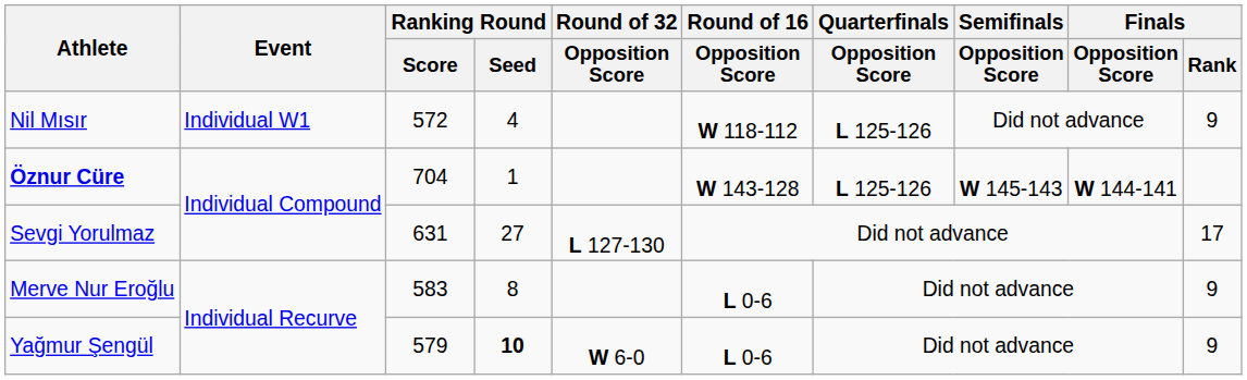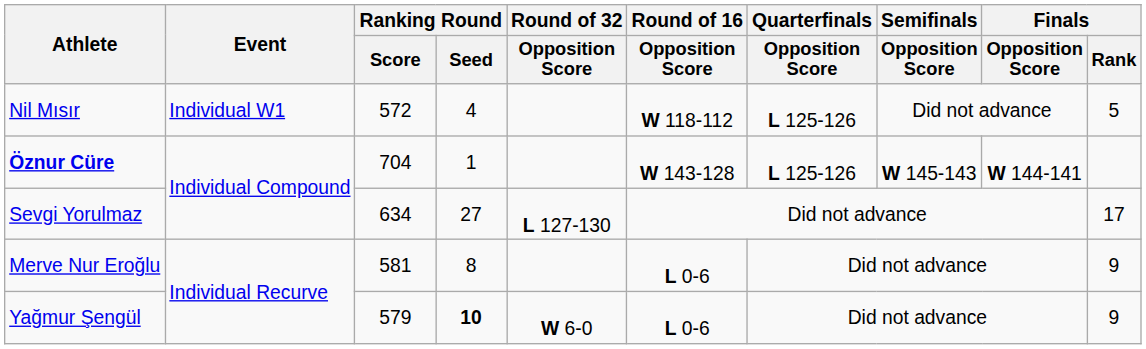 <table class="wikitable" style="text-align: center; font-size:90%">
 <tr>
 <th rowspan="2">Athlete</th>
 <th rowspan="2">Event</th>
 <th colspan="2">Ranking Round</th>
 <th>Round of 32</th>
 <th>Round of 16</th>
 <th>Quarterfinals</th>
 <th>Semifinals</th>
 <th colspan="2">Finals</th>
 </tr>
 <tr style="font-size:95%">
 <th>Score</th>
 <th>Seed</th>
 <th>Opposition<br>Score</th>
 <th>Opposition<br>Score</th>
 <th>Opposition<br>Score</th>
 <th>Opposition<br>Score</th>
 <th>Opposition<br>Score</th>
 <th>Rank</th>
 </tr>
 <tr>
 <td align=left><a href='#'>Nil Mısır</a></td>
 <td align=left><a href='#'>Individual W1</a></td>
 <td>572</td>
 <td>4</td>
 <td></td>
 <td><br><strong>W</strong> 118-112</td>
 <td><br><strong>L</strong> 125-126</td>
 <td colspan=2>Did not advance</td>
-<td>9</td>
+<td>5</td>
 </tr>
 <tr>
 <td align=left><strong><a href='#'>Öznur Cüre</a></strong></td>
 <td align=left rowspan=2><a href='#'>Individual Compound</a></td>
 <td>704 <strong></strong></td>
 <td>1</td>
 <td></td>
 <td><br><strong>W</strong> 143-128</td>
 <td><br><strong>L</strong> 125-126</td>
 <td><br><strong>W</strong> 145-143</td>
 <td><br><strong>W</strong> 144-141</td>
 <td></td>
 </tr>
 <tr>
 <td align=left><a href='#'>Sevgi Yorulmaz</a></td>
-<td>631</td>
+<td>634</td>
 <td>27</td>
 <td><br><strong>L</strong> 127-130</td>
 <td colspan=4>Did not advance</td>
 <td>17</td>
 </tr>
 <tr>
 <td align=left><a href='#'>Merve Nur Eroğlu</a></td>
 <td align=left rowspan=2><a href='#'>Individual Recurve</a></td>
-<td>583</td>
+<td>581</td>
 <td>8</td>
 <td></td>
 <td><br><strong>L</strong> 0-6</td>
 <td colspan=3>Did not advance</td>
 <td>9</td>
 </tr>
 <tr>
 <td align=left><a href='#'>Yağmur Şengül</a></td>
 <td>579</td>
 <td><strong>10</strong></td>
 <td><br><strong>W</strong> 6-0</td>
 <td><br><strong>L</strong> 0-6</td>
 <td colspan=3>Did not advance</td>
 <td>9</td>
 </tr>
 </table>
